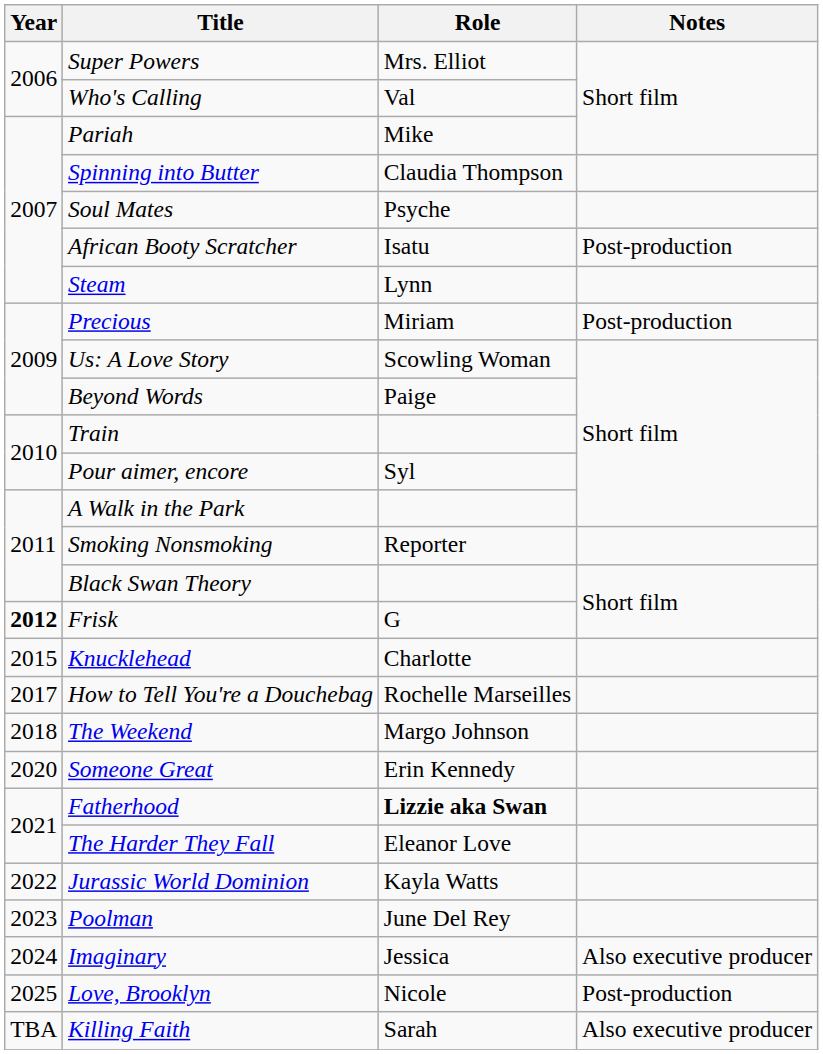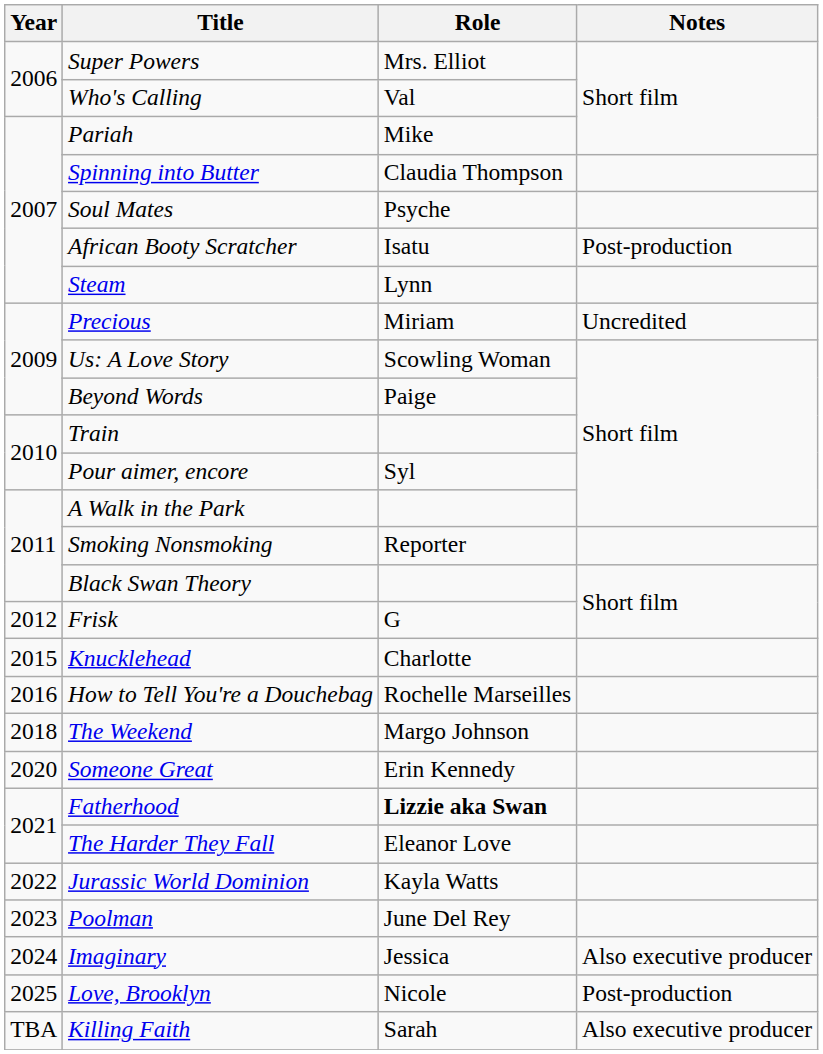 <table class="wikitable sortable">
 <tr>
 <th>Year</th>
 <th>Title</th>
 <th>Role</th>
 <th class="unsortable">Notes</th>
 </tr>
 <tr>
 <td rowspan="2">2006</td>
 <td><em>Super Powers</em></td>
 <td>Mrs. Elliot</td>
 <td rowspan=3>Short film</td>
 </tr>
 <tr>
 <td><em>Who's Calling</em></td>
 <td>Val</td>
 </tr>
 <tr>
 <td rowspan="5">2007</td>
 <td><em>Pariah</em></td>
 <td>Mike</td>
 </tr>
 <tr>
 <td><em><a href='#'>Spinning into Butter</a></em></td>
 <td>Claudia Thompson</td>
 <td></td>
 </tr>
 <tr>
 <td><em>Soul Mates</em></td>
 <td>Psyche</td>
 <td></td>
 </tr>
 <tr>
 <td><em>African Booty Scratcher</em></td>
 <td>Isatu</td>
 <td>Post-production</td>
 </tr>
 <tr>
 <td><em><a href='#'>Steam</a></em></td>
 <td>Lynn</td>
 <td></td>
 </tr>
 <tr>
 <td rowspan="3">2009</td>
 <td><em><a href='#'>Precious</a></em></td>
 <td>Miriam</td>
-<td>Post-production</td>
+<td>Uncredited</td>
 </tr>
 <tr>
 <td><em>Us: A Love Story</em></td>
 <td>Scowling Woman</td>
 <td rowspan=5>Short film</td>
 </tr>
 <tr>
 <td><em>Beyond Words </em></td>
 <td>Paige</td>
 </tr>
 <tr>
 <td rowspan="2">2010</td>
 <td><em>Train</em></td>
 <td></td>
 </tr>
 <tr>
 <td><em>Pour aimer, encore</em></td>
 <td>Syl</td>
 </tr>
 <tr>
 <td rowspan="3">2011</td>
 <td><em>A Walk in the Park</em></td>
 <td></td>
 </tr>
 <tr>
 <td><em>Smoking Nonsmoking</em></td>
 <td>Reporter</td>
 <td></td>
 </tr>
 <tr>
 <td><em>Black Swan Theory</em></td>
 <td></td>
 <td rowspan=2>Short film</td>
 </tr>
 <tr>
-<td><strong>2012</strong></td>
+<td>2012</td>
 <td><em>Frisk</em></td>
 <td>G</td>
 </tr>
 <tr>
 <td>2015</td>
 <td><em><a href='#'>Knucklehead</a></em></td>
 <td>Charlotte</td>
 <td></td>
 </tr>
 <tr>
-<td>2017</td>
+<td>2016</td>
 <td><em>How to Tell You're a Douchebag</em></td>
 <td>Rochelle Marseilles</td>
 <td></td>
 </tr>
 <tr>
 <td>2018</td>
 <td><em><a href='#'>The Weekend</a></em></td>
 <td>Margo Johnson</td>
 <td></td>
 </tr>
 <tr>
 <td>2020</td>
 <td><em><a href='#'>Someone Great</a></em></td>
 <td>Erin Kennedy</td>
 <td></td>
 </tr>
 <tr>
 <td rowspan="2">2021</td>
 <td><em><a href='#'>Fatherhood</a></em></td>
 <td><strong>Lizzie aka Swan</strong></td>
 <td></td>
 </tr>
 <tr>
 <td><em><a href='#'>The Harder They Fall</a></em></td>
 <td>Eleanor Love</td>
 <td></td>
 </tr>
 <tr>
 <td>2022</td>
 <td><em><a href='#'>Jurassic World Dominion</a></em></td>
 <td>Kayla Watts</td>
 <td></td>
 </tr>
 <tr>
 <td>2023</td>
 <td><em><a href='#'>Poolman</a></em></td>
 <td>June Del Rey</td>
 <td></td>
 </tr>
 <tr>
 <td>2024</td>
 <td><em><a href='#'>Imaginary</a></em></td>
 <td>Jessica</td>
 <td>Also executive producer</td>
 </tr>
 <tr>
 <td>2025</td>
 <td><em><a href='#'>Love, Brooklyn</a></em></td>
 <td>Nicole</td>
 <td>Post-production</td>
 </tr>
 <tr>
 <td>TBA</td>
 <td><em><a href='#'>Killing Faith</a></em></td>
 <td>Sarah</td>
 <td>Also executive producer</td>
 </tr>
 </table>
